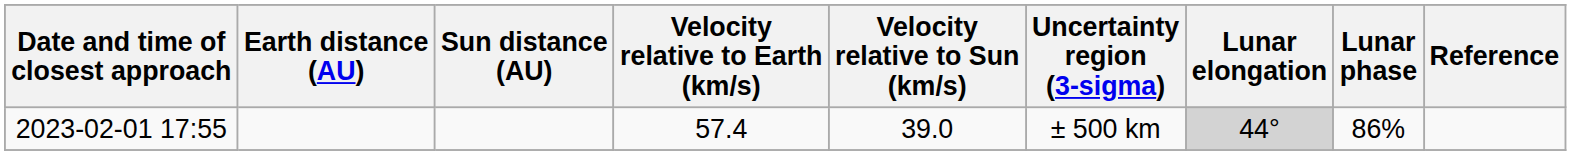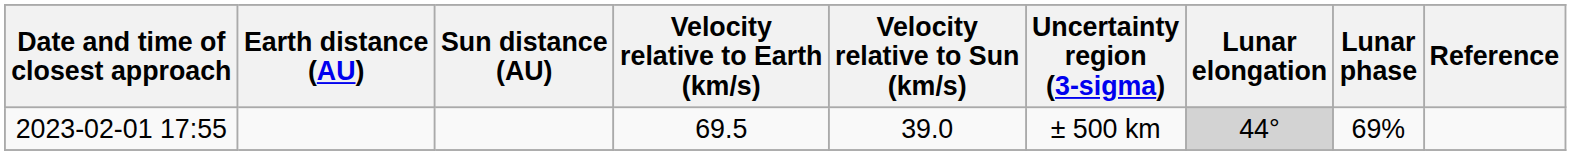 <table class="wikitable" style="text-align: center; font-size: 0.9em;">
 <tr>
 <th>Date and time of<br>closest approach</th>
 <th>Earth distance<br>(<a href='#'>AU</a>)</th>
 <th>Sun distance<br>(AU)</th>
 <th>Velocity<br>relative to Earth<br>(km/s)</th>
 <th>Velocity<br>relative to Sun<br>(km/s)</th>
 <th>Uncertainty<br>region<br>(<a href='#'>3-sigma</a>)</th>
 <th>Lunar<br>elongation</th>
 <th>Lunar<br>phase</th>
 <th>Reference</th>
 </tr>
 <tr>
 <td>2023-02-01 17:55</td>
 <td></td>
 <td></td>
-<td>57.4</td>
+<td>69.5</td>
 <td>39.0</td>
 <td>± 500 km</td>
 <td style="background: lightgrey;">44°</td>
-<td>86%</td>
+<td>69%</td>
 <td><small></small></td>
 </tr>
 </table>
